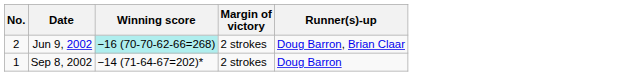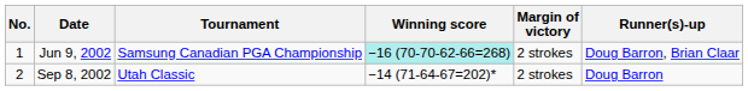 <table class="wikitable" style="font-size:95%;">
 <tr>
 <th>No.</th>
 <th>Date</th>
+<th>Tournament</th>
 <th>Winning score</th>
 <th>Margin of<br>victory</th>
 <th>Runner(s)-up</th>
 </tr>
 <tr>
-<td align=center>2</td>
+<td align=center>1</td>
 <td align=right>Jun 9, <a href='#'>2002</a></td>
+<td><a href='#'>Samsung Canadian PGA Championship</a></td>
 <td style="background: paleturquoise;">−16 (70-70-62-66=268)</td>
 <td>2 strokes</td>
 <td> <a href='#'>Doug Barron</a>,  <a href='#'>Brian Claar</a></td>
 </tr>
 <tr>
-<td align=center>1</td>
+<td align=center>2</td>
 <td align=right>Sep 8, 2002</td>
+<td><a href='#'>Utah Classic</a></td>
 <td>−14 (71-64-67=202)*</td>
 <td>2 strokes</td>
 <td> <a href='#'>Doug Barron</a></td>
 </tr>
 </table>
